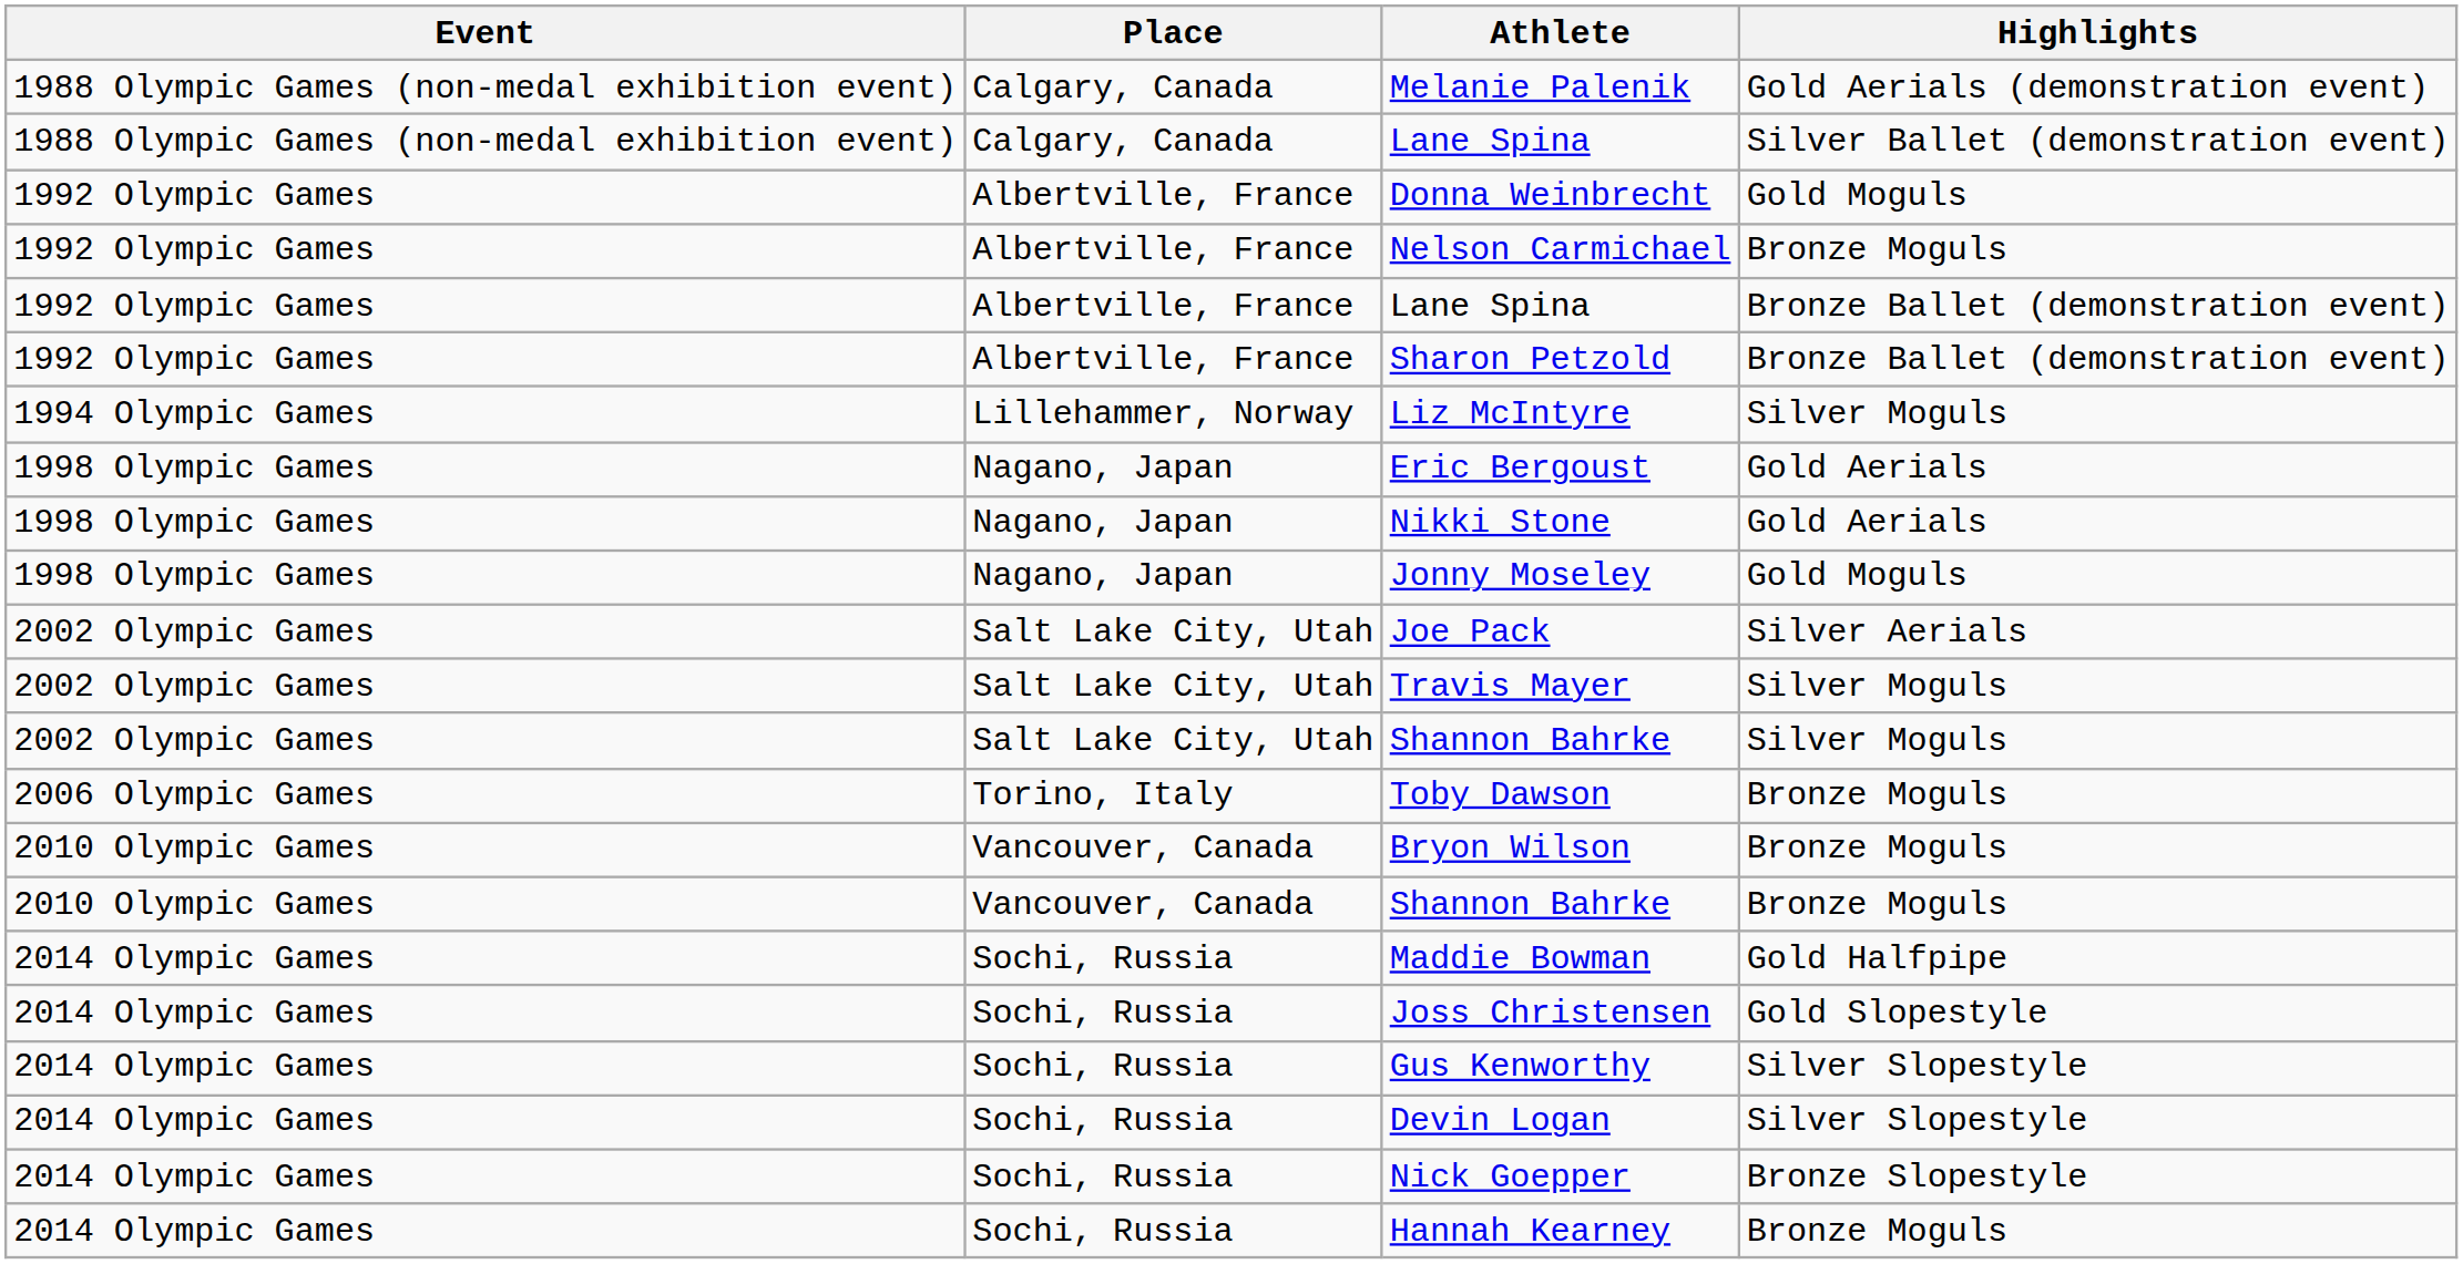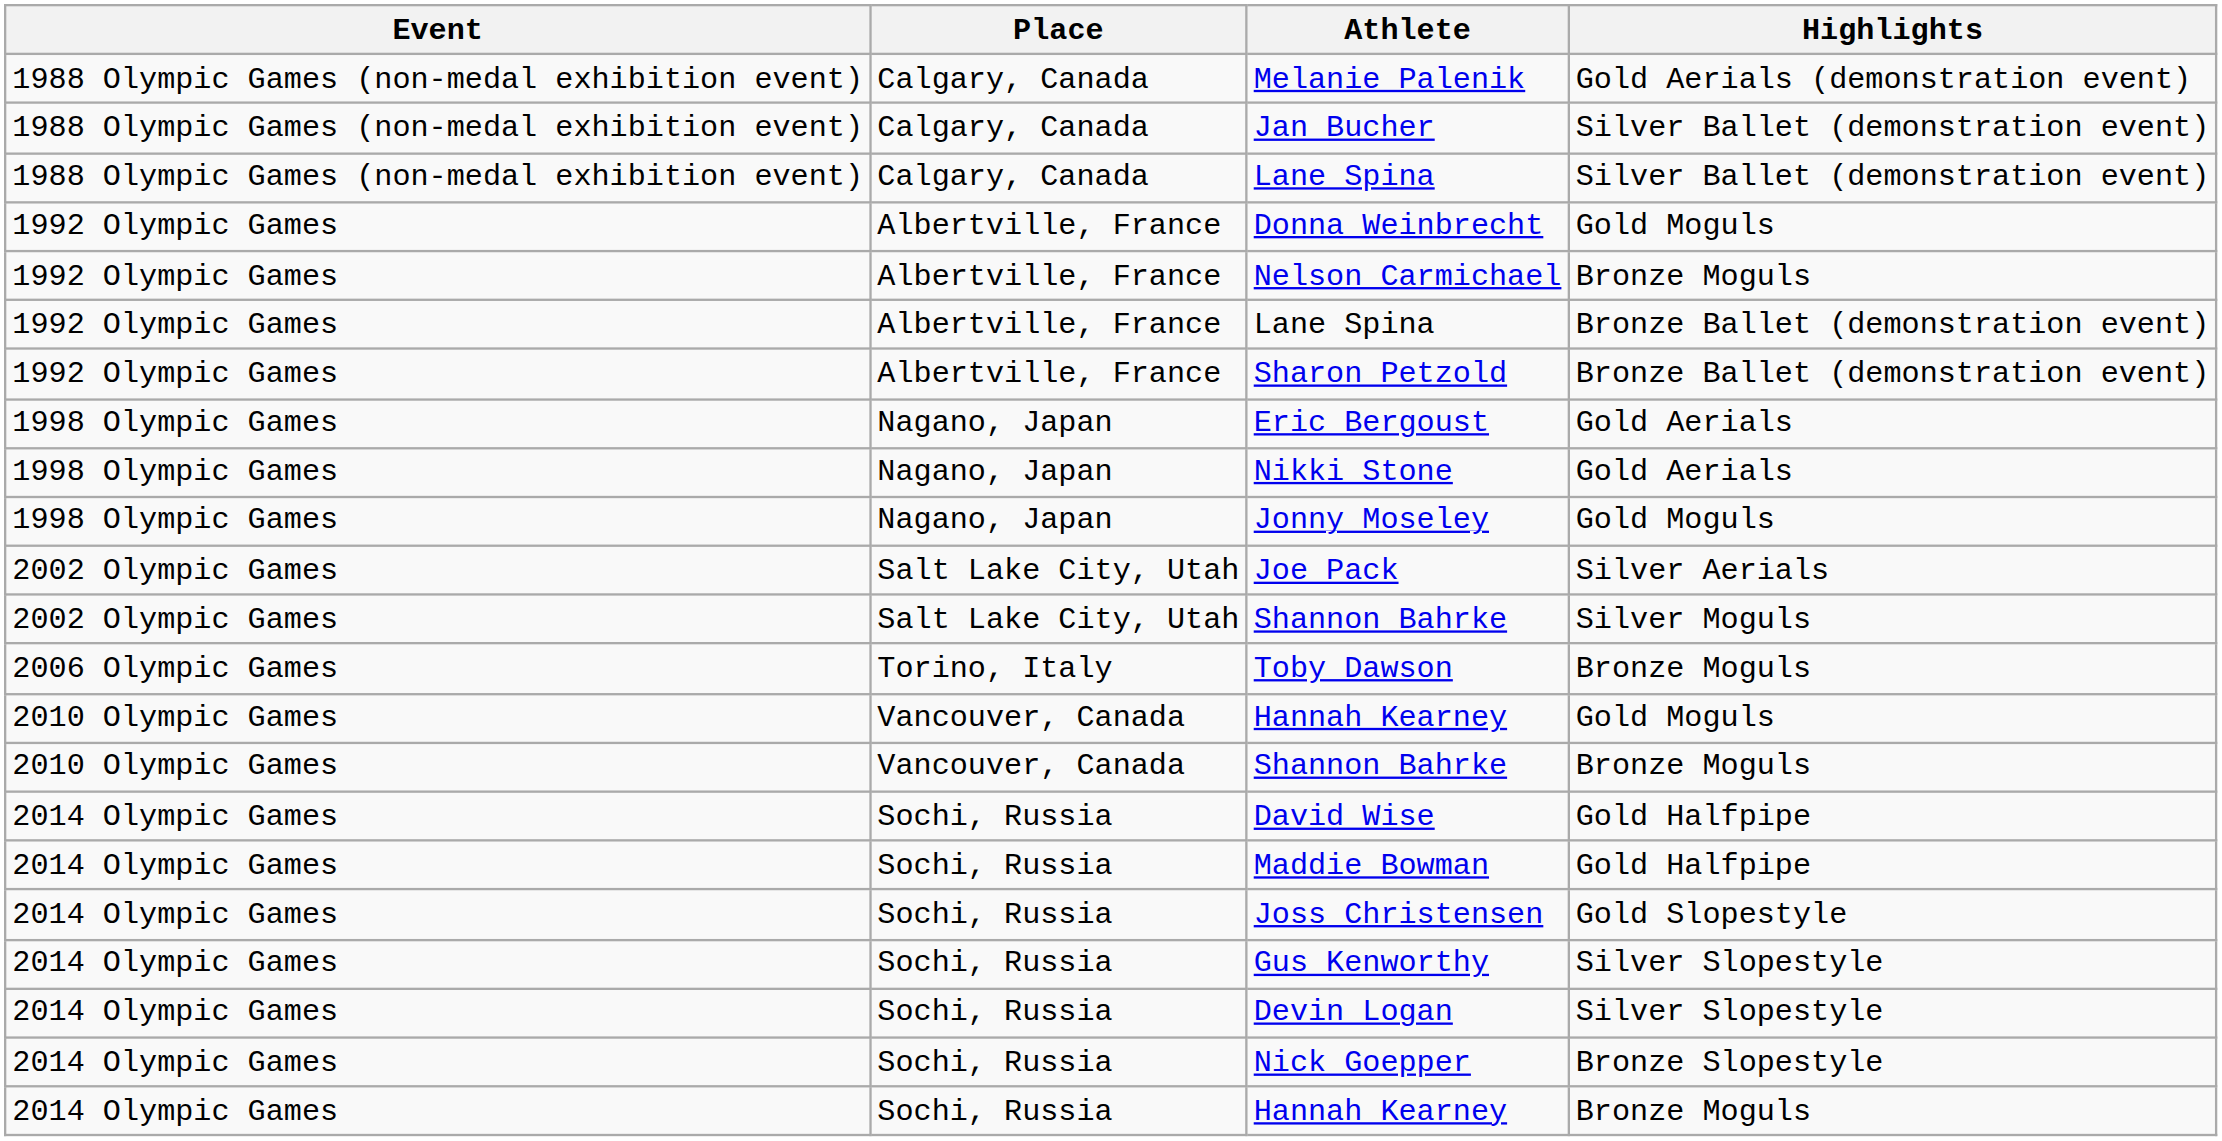 <table class="wikitable">
 <tr>
 <th>Event</th>
 <th>Place</th>
 <th>Athlete</th>
 <th>Highlights</th>
 </tr>
 <tr>
 <td>1988 Olympic Games (non-medal exhibition event)</td>
 <td> Calgary, Canada</td>
 <td><a href='#'>Melanie Palenik</a></td>
 <td>Gold Aerials (demonstration event)</td>
+</tr>
+<tr>
+<td>1988 Olympic Games (non-medal exhibition event)</td>
+<td> Calgary, Canada</td>
+<td><a href='#'>Jan Bucher</a></td>
+<td>Silver Ballet (demonstration event)</td>
 </tr>
 <tr>
 <td>1988 Olympic Games (non-medal exhibition event)</td>
 <td> Calgary, Canada</td>
 <td><a href='#'>Lane Spina</a></td>
 <td>Silver Ballet (demonstration event)</td>
 </tr>
 <tr>
 <td>1992 Olympic Games</td>
 <td> Albertville, France</td>
 <td><a href='#'>Donna Weinbrecht</a></td>
 <td>Gold Moguls</td>
 </tr>
 <tr>
 <td>1992 Olympic Games</td>
 <td> Albertville, France</td>
 <td><a href='#'>Nelson Carmichael</a></td>
 <td>Bronze Moguls</td>
 </tr>
 <tr>
 <td>1992 Olympic Games</td>
 <td> Albertville, France</td>
 <td>Lane Spina</td>
 <td>Bronze Ballet (demonstration event)</td>
 </tr>
 <tr>
 <td>1992 Olympic Games</td>
 <td> Albertville, France</td>
 <td><a href='#'>Sharon Petzold</a></td>
 <td>Bronze Ballet (demonstration event)</td>
 </tr>
 <tr>
-<td>1994 Olympic Games</td>
-<td> Lillehammer, Norway</td>
-<td><a href='#'>Liz McIntyre</a></td>
-<td>Silver Moguls</td>
-</tr>
-<tr>
 <td>1998 Olympic Games</td>
 <td> Nagano, Japan</td>
 <td><a href='#'>Eric Bergoust</a></td>
 <td>Gold Aerials</td>
 </tr>
 <tr>
 <td>1998 Olympic Games</td>
 <td> Nagano, Japan</td>
 <td><a href='#'>Nikki Stone</a></td>
 <td>Gold Aerials</td>
 </tr>
 <tr>
 <td>1998 Olympic Games</td>
 <td> Nagano, Japan</td>
 <td><a href='#'>Jonny Moseley</a></td>
 <td>Gold Moguls</td>
 </tr>
 <tr>
 <td>2002 Olympic Games</td>
 <td> Salt Lake City, Utah</td>
 <td><a href='#'>Joe Pack</a></td>
 <td>Silver Aerials</td>
 </tr>
 <tr>
 <td>2002 Olympic Games</td>
 <td> Salt Lake City, Utah</td>
-<td><a href='#'>Travis Mayer</a></td>
-<td>Silver Moguls</td>
-</tr>
-<tr>
-<td>2002 Olympic Games</td>
-<td> Salt Lake City, Utah</td>
 <td><a href='#'>Shannon Bahrke</a></td>
 <td>Silver Moguls</td>
 </tr>
 <tr>
 <td>2006 Olympic Games</td>
 <td> Torino, Italy</td>
 <td><a href='#'>Toby Dawson</a></td>
 <td>Bronze Moguls</td>
 </tr>
 <tr>
 <td>2010 Olympic Games</td>
 <td> Vancouver, Canada</td>
-<td><a href='#'>Bryon Wilson</a></td>
-<td>Bronze Moguls</td>
+<td><a href='#'>Hannah Kearney</a></td>
+<td>Gold Moguls</td>
 </tr>
 <tr>
 <td>2010 Olympic Games</td>
 <td> Vancouver, Canada</td>
 <td><a href='#'>Shannon Bahrke</a></td>
 <td>Bronze Moguls</td>
+</tr>
+<tr>
+<td>2014 Olympic Games</td>
+<td> Sochi, Russia</td>
+<td><a href='#'>David Wise</a></td>
+<td>Gold Halfpipe</td>
 </tr>
 <tr>
 <td>2014 Olympic Games</td>
 <td> Sochi, Russia</td>
 <td><a href='#'>Maddie Bowman</a></td>
 <td>Gold Halfpipe</td>
 </tr>
 <tr>
 <td>2014 Olympic Games</td>
 <td> Sochi, Russia</td>
 <td><a href='#'>Joss Christensen</a></td>
 <td>Gold Slopestyle</td>
 </tr>
 <tr>
 <td>2014 Olympic Games</td>
 <td> Sochi, Russia</td>
 <td><a href='#'>Gus Kenworthy</a></td>
 <td>Silver Slopestyle</td>
 </tr>
 <tr>
 <td>2014 Olympic Games</td>
 <td> Sochi, Russia</td>
 <td><a href='#'>Devin Logan</a></td>
 <td>Silver Slopestyle</td>
 </tr>
 <tr>
 <td>2014 Olympic Games</td>
 <td> Sochi, Russia</td>
 <td><a href='#'>Nick Goepper</a></td>
 <td>Bronze Slopestyle</td>
 </tr>
 <tr>
 <td>2014 Olympic Games</td>
 <td> Sochi, Russia</td>
 <td><a href='#'>Hannah Kearney</a></td>
 <td>Bronze Moguls</td>
 </tr>
 </table>
